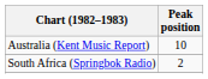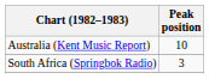 <table class="wikitable sortable">
 <tr>
 <th>Chart (1982–1983)</th>
 <th>Peak<br>position</th>
 </tr>
 <tr>
 <td align="left">Australia (<a href='#'>Kent Music Report</a>)</td>
 <td style="text-align:center;">10</td>
 </tr>
 <tr>
 </tr>
 <tr>
 </tr>
 <tr>
 <td>South Africa (<a href='#'>Springbok Radio</a>)</td>
-<td style="text-align:center;">2</td>
+<td style="text-align:center;">3</td>
 </tr>
 <tr>
 </tr>
 <tr>
 </tr>
 </table>
